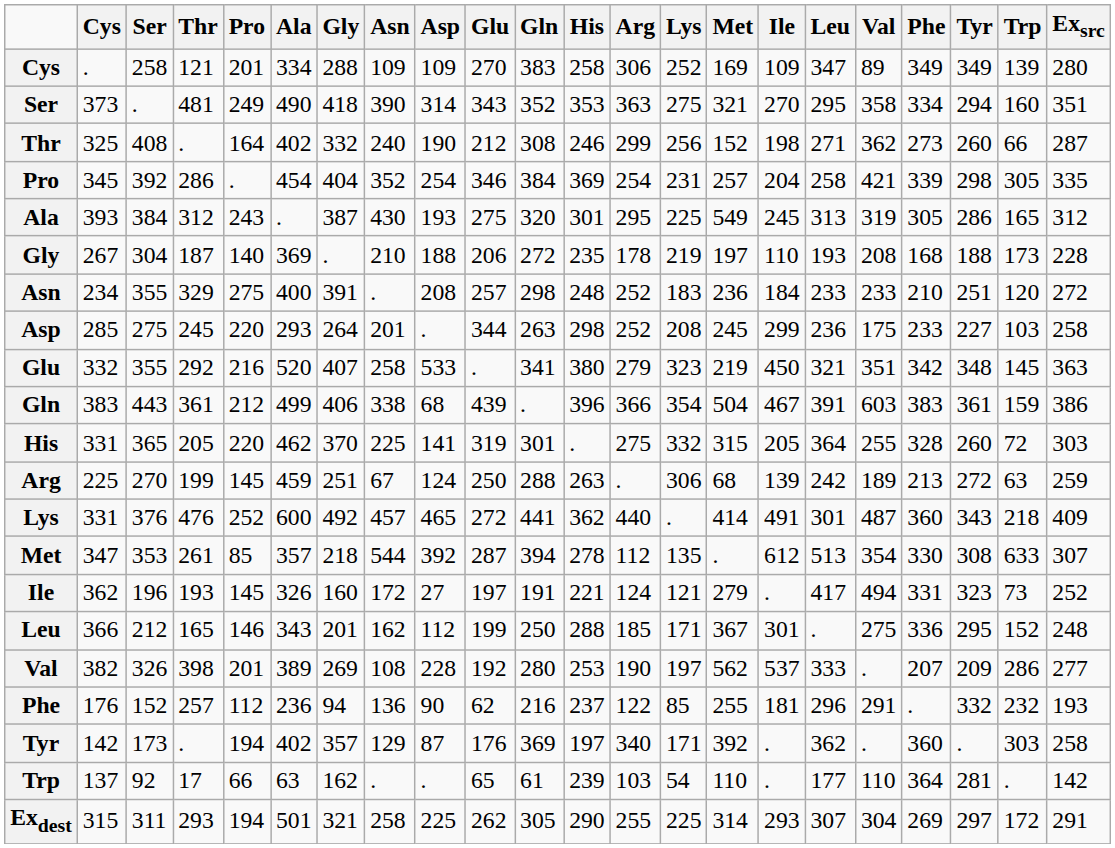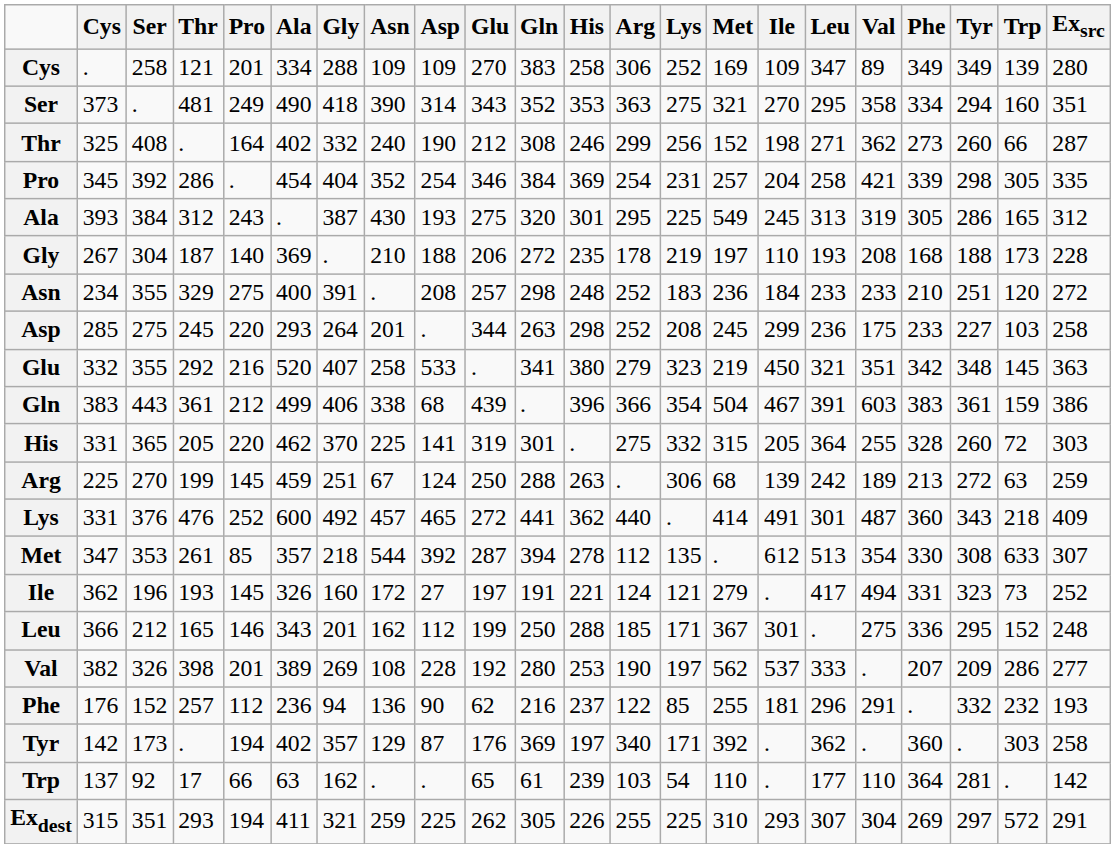 <table class="wikitable">
 <tr>
 <td></td>
 <th>Cys</th>
 <th>Ser</th>
 <th>Thr</th>
 <th>Pro</th>
 <th>Ala</th>
 <th>Gly</th>
 <th>Asn</th>
 <th>Asp</th>
 <th>Glu</th>
 <th>Gln</th>
 <th>His</th>
 <th>Arg</th>
 <th>Lys</th>
 <th>Met</th>
 <th>Ile</th>
 <th>Leu</th>
 <th>Val</th>
 <th>Phe</th>
 <th>Tyr</th>
 <th>Trp</th>
 <th>Ex<sub>src</sub></th>
 </tr>
 <tr>
 <th>Cys</th>
 <td>.</td>
 <td>258</td>
 <td>121</td>
 <td>201</td>
 <td>334</td>
 <td>288</td>
 <td>109</td>
 <td>109</td>
 <td>270</td>
 <td>383</td>
 <td>258</td>
 <td>306</td>
 <td>252</td>
 <td>169</td>
 <td>109</td>
 <td>347</td>
 <td>89</td>
 <td>349</td>
 <td>349</td>
 <td>139</td>
 <td>280</td>
 </tr>
 <tr>
 <th>Ser</th>
 <td>373</td>
 <td>.</td>
 <td>481</td>
 <td>249</td>
 <td>490</td>
 <td>418</td>
 <td>390</td>
 <td>314</td>
 <td>343</td>
 <td>352</td>
 <td>353</td>
 <td>363</td>
 <td>275</td>
 <td>321</td>
 <td>270</td>
 <td>295</td>
 <td>358</td>
 <td>334</td>
 <td>294</td>
 <td>160</td>
 <td>351</td>
 </tr>
 <tr>
 <th>Thr</th>
 <td>325</td>
 <td>408</td>
 <td>.</td>
 <td>164</td>
 <td>402</td>
 <td>332</td>
 <td>240</td>
 <td>190</td>
 <td>212</td>
 <td>308</td>
 <td>246</td>
 <td>299</td>
 <td>256</td>
 <td>152</td>
 <td>198</td>
 <td>271</td>
 <td>362</td>
 <td>273</td>
 <td>260</td>
 <td>66</td>
 <td>287</td>
 </tr>
 <tr>
 <th>Pro</th>
 <td>345</td>
 <td>392</td>
 <td>286</td>
 <td>.</td>
 <td>454</td>
 <td>404</td>
 <td>352</td>
 <td>254</td>
 <td>346</td>
 <td>384</td>
 <td>369</td>
 <td>254</td>
 <td>231</td>
 <td>257</td>
 <td>204</td>
 <td>258</td>
 <td>421</td>
 <td>339</td>
 <td>298</td>
 <td>305</td>
 <td>335</td>
 </tr>
 <tr>
 <th>Ala</th>
 <td>393</td>
 <td>384</td>
 <td>312</td>
 <td>243</td>
 <td>.</td>
 <td>387</td>
 <td>430</td>
 <td>193</td>
 <td>275</td>
 <td>320</td>
 <td>301</td>
 <td>295</td>
 <td>225</td>
 <td>549</td>
 <td>245</td>
 <td>313</td>
 <td>319</td>
 <td>305</td>
 <td>286</td>
 <td>165</td>
 <td>312</td>
 </tr>
 <tr>
 <th>Gly</th>
 <td>267</td>
 <td>304</td>
 <td>187</td>
 <td>140</td>
 <td>369</td>
 <td>.</td>
 <td>210</td>
 <td>188</td>
 <td>206</td>
 <td>272</td>
 <td>235</td>
 <td>178</td>
 <td>219</td>
 <td>197</td>
 <td>110</td>
 <td>193</td>
 <td>208</td>
 <td>168</td>
 <td>188</td>
 <td>173</td>
 <td>228</td>
 </tr>
 <tr>
 <th>Asn</th>
 <td>234</td>
 <td>355</td>
 <td>329</td>
 <td>275</td>
 <td>400</td>
 <td>391</td>
 <td>.</td>
 <td>208</td>
 <td>257</td>
 <td>298</td>
 <td>248</td>
 <td>252</td>
 <td>183</td>
 <td>236</td>
 <td>184</td>
 <td>233</td>
 <td>233</td>
 <td>210</td>
 <td>251</td>
 <td>120</td>
 <td>272</td>
 </tr>
 <tr>
 <th>Asp</th>
 <td>285</td>
 <td>275</td>
 <td>245</td>
 <td>220</td>
 <td>293</td>
 <td>264</td>
 <td>201</td>
 <td>.</td>
 <td>344</td>
 <td>263</td>
 <td>298</td>
 <td>252</td>
 <td>208</td>
 <td>245</td>
 <td>299</td>
 <td>236</td>
 <td>175</td>
 <td>233</td>
 <td>227</td>
 <td>103</td>
 <td>258</td>
 </tr>
 <tr>
 <th>Glu</th>
 <td>332</td>
 <td>355</td>
 <td>292</td>
 <td>216</td>
 <td>520</td>
 <td>407</td>
 <td>258</td>
 <td>533</td>
 <td>.</td>
 <td>341</td>
 <td>380</td>
 <td>279</td>
 <td>323</td>
 <td>219</td>
 <td>450</td>
 <td>321</td>
 <td>351</td>
 <td>342</td>
 <td>348</td>
 <td>145</td>
 <td>363</td>
 </tr>
 <tr>
 <th>Gln</th>
 <td>383</td>
 <td>443</td>
 <td>361</td>
 <td>212</td>
 <td>499</td>
 <td>406</td>
 <td>338</td>
 <td>68</td>
 <td>439</td>
 <td>.</td>
 <td>396</td>
 <td>366</td>
 <td>354</td>
 <td>504</td>
 <td>467</td>
 <td>391</td>
 <td>603</td>
 <td>383</td>
 <td>361</td>
 <td>159</td>
 <td>386</td>
 </tr>
 <tr>
 <th>His</th>
 <td>331</td>
 <td>365</td>
 <td>205</td>
 <td>220</td>
 <td>462</td>
 <td>370</td>
 <td>225</td>
 <td>141</td>
 <td>319</td>
 <td>301</td>
 <td>.</td>
 <td>275</td>
 <td>332</td>
 <td>315</td>
 <td>205</td>
 <td>364</td>
 <td>255</td>
 <td>328</td>
 <td>260</td>
 <td>72</td>
 <td>303</td>
 </tr>
 <tr>
 <th>Arg</th>
 <td>225</td>
 <td>270</td>
 <td>199</td>
 <td>145</td>
 <td>459</td>
 <td>251</td>
 <td>67</td>
 <td>124</td>
 <td>250</td>
 <td>288</td>
 <td>263</td>
 <td>.</td>
 <td>306</td>
 <td>68</td>
 <td>139</td>
 <td>242</td>
 <td>189</td>
 <td>213</td>
 <td>272</td>
 <td>63</td>
 <td>259</td>
 </tr>
 <tr>
 <th>Lys</th>
 <td>331</td>
 <td>376</td>
 <td>476</td>
 <td>252</td>
 <td>600</td>
 <td>492</td>
 <td>457</td>
 <td>465</td>
 <td>272</td>
 <td>441</td>
 <td>362</td>
 <td>440</td>
 <td>.</td>
 <td>414</td>
 <td>491</td>
 <td>301</td>
 <td>487</td>
 <td>360</td>
 <td>343</td>
 <td>218</td>
 <td>409</td>
 </tr>
 <tr>
 <th>Met</th>
 <td>347</td>
 <td>353</td>
 <td>261</td>
 <td>85</td>
 <td>357</td>
 <td>218</td>
 <td>544</td>
 <td>392</td>
 <td>287</td>
 <td>394</td>
 <td>278</td>
 <td>112</td>
 <td>135</td>
 <td>.</td>
 <td>612</td>
 <td>513</td>
 <td>354</td>
 <td>330</td>
 <td>308</td>
 <td>633</td>
 <td>307</td>
 </tr>
 <tr>
 <th>Ile</th>
 <td>362</td>
 <td>196</td>
 <td>193</td>
 <td>145</td>
 <td>326</td>
 <td>160</td>
 <td>172</td>
 <td>27</td>
 <td>197</td>
 <td>191</td>
 <td>221</td>
 <td>124</td>
 <td>121</td>
 <td>279</td>
 <td>.</td>
 <td>417</td>
 <td>494</td>
 <td>331</td>
 <td>323</td>
 <td>73</td>
 <td>252</td>
 </tr>
 <tr>
 <th>Leu</th>
 <td>366</td>
 <td>212</td>
 <td>165</td>
 <td>146</td>
 <td>343</td>
 <td>201</td>
 <td>162</td>
 <td>112</td>
 <td>199</td>
 <td>250</td>
 <td>288</td>
 <td>185</td>
 <td>171</td>
 <td>367</td>
 <td>301</td>
 <td>.</td>
 <td>275</td>
 <td>336</td>
 <td>295</td>
 <td>152</td>
 <td>248</td>
 </tr>
 <tr>
 <th>Val</th>
 <td>382</td>
 <td>326</td>
 <td>398</td>
 <td>201</td>
 <td>389</td>
 <td>269</td>
 <td>108</td>
 <td>228</td>
 <td>192</td>
 <td>280</td>
 <td>253</td>
 <td>190</td>
 <td>197</td>
 <td>562</td>
 <td>537</td>
 <td>333</td>
 <td>.</td>
 <td>207</td>
 <td>209</td>
 <td>286</td>
 <td>277</td>
 </tr>
 <tr>
 <th>Phe</th>
 <td>176</td>
 <td>152</td>
 <td>257</td>
 <td>112</td>
 <td>236</td>
 <td>94</td>
 <td>136</td>
 <td>90</td>
 <td>62</td>
 <td>216</td>
 <td>237</td>
 <td>122</td>
 <td>85</td>
 <td>255</td>
 <td>181</td>
 <td>296</td>
 <td>291</td>
 <td>.</td>
 <td>332</td>
 <td>232</td>
 <td>193</td>
 </tr>
 <tr>
 <th>Tyr</th>
 <td>142</td>
 <td>173</td>
 <td>.</td>
 <td>194</td>
 <td>402</td>
 <td>357</td>
 <td>129</td>
 <td>87</td>
 <td>176</td>
 <td>369</td>
 <td>197</td>
 <td>340</td>
 <td>171</td>
 <td>392</td>
 <td>.</td>
 <td>362</td>
 <td>.</td>
 <td>360</td>
 <td>.</td>
 <td>303</td>
 <td>258</td>
 </tr>
 <tr>
 <th>Trp</th>
 <td>137</td>
 <td>92</td>
 <td>17</td>
 <td>66</td>
 <td>63</td>
 <td>162</td>
 <td>.</td>
 <td>.</td>
 <td>65</td>
 <td>61</td>
 <td>239</td>
 <td>103</td>
 <td>54</td>
 <td>110</td>
 <td>.</td>
 <td>177</td>
 <td>110</td>
 <td>364</td>
 <td>281</td>
 <td>.</td>
 <td>142</td>
 </tr>
 <tr>
 <th>Ex<sub>dest</sub></th>
 <td>315</td>
-<td>311</td>
+<td>351</td>
 <td>293</td>
 <td>194</td>
-<td>501</td>
+<td>411</td>
 <td>321</td>
-<td>258</td>
+<td>259</td>
 <td>225</td>
 <td>262</td>
 <td>305</td>
-<td>290</td>
+<td>226</td>
 <td>255</td>
 <td>225</td>
-<td>314</td>
+<td>310</td>
 <td>293</td>
 <td>307</td>
 <td>304</td>
 <td>269</td>
 <td>297</td>
-<td>172</td>
+<td>572</td>
 <td>291</td>
 </tr>
 </table>
